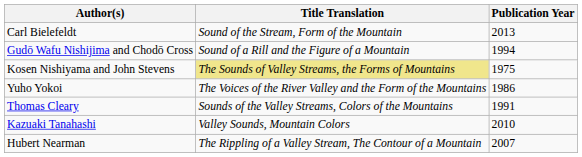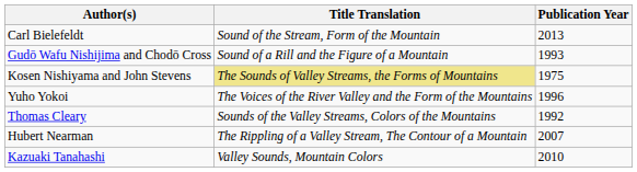 <table class="wikitable sortable">
 <tr>
 <th>Author(s)</th>
 <th>Title Translation</th>
 <th>Publication Year</th>
 </tr>
 <tr>
 <td>Carl Bielefeldt</td>
 <td><em>Sound of the Stream, Form of the Mountain</em></td>
 <td>2013</td>
 </tr>
 <tr>
 <td><a href='#'>Gudō Wafu Nishijima</a> and Chodō Cross</td>
 <td><em>Sound of a Rill and the Figure of a Mountain</em></td>
-<td>1994</td>
+<td>1993</td>
 </tr>
 <tr>
 <td>Kosen Nishiyama and John Stevens</td>
 <td style="background: khaki;"><em>The Sounds of Valley Streams, the Forms of Mountains</em></td>
 <td>1975</td>
 </tr>
 <tr>
 <td>Yuho Yokoi</td>
 <td><em>The Voices of the River Valley and the Form of the Mountains</em></td>
-<td>1986</td>
+<td>1996</td>
 </tr>
 <tr>
 <td><a href='#'>Thomas Cleary</a></td>
 <td><em>Sounds of the Valley Streams, Colors of the Mountains</em></td>
-<td>1991</td>
+<td>1992</td>
+</tr>
+<tr>
+<td>Hubert Nearman</td>
+<td><em>The  Rippling  of  a  Valley  Stream,  The Contour of a Mountain</em></td>
+<td>2007</td>
 </tr>
 <tr>
 <td><a href='#'>Kazuaki Tanahashi</a></td>
 <td><em>Valley Sounds, Mountain Colors</em></td>
 <td>2010</td>
 </tr>
-<tr>
-<td>Hubert Nearman</td>
-<td><em>The  Rippling  of  a  Valley  Stream,  The Contour of a Mountain</em></td>
-<td>2007</td>
-</tr>
 </table>
